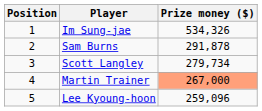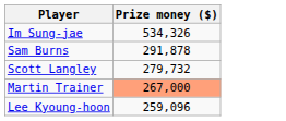 <table class="wikitable">
 <tr>
-<th>Position</th>
 <th>Player</th>
 <th>Prize money ($)</th>
 </tr>
 <tr>
-<td align=center>1</td>
 <td> <a href='#'>Im Sung-jae</a></td>
 <td align=center>534,326</td>
 </tr>
 <tr>
-<td align=center>2</td>
 <td> <a href='#'>Sam Burns</a></td>
 <td align=center>291,878</td>
 </tr>
 <tr>
-<td align=center>3</td>
 <td> <a href='#'>Scott Langley</a></td>
-<td align=center>279,734</td>
+<td align=center>279,732</td>
 </tr>
 <tr>
-<td align=center>4</td>
 <td> <a href='#'>Martin Trainer</a></td>
 <td align=center style="background: lightsalmon;">267,000</td>
 </tr>
 <tr>
-<td align=center>5</td>
 <td> <a href='#'>Lee Kyoung-hoon</a></td>
 <td align=center>259,096</td>
 </tr>
 </table>
